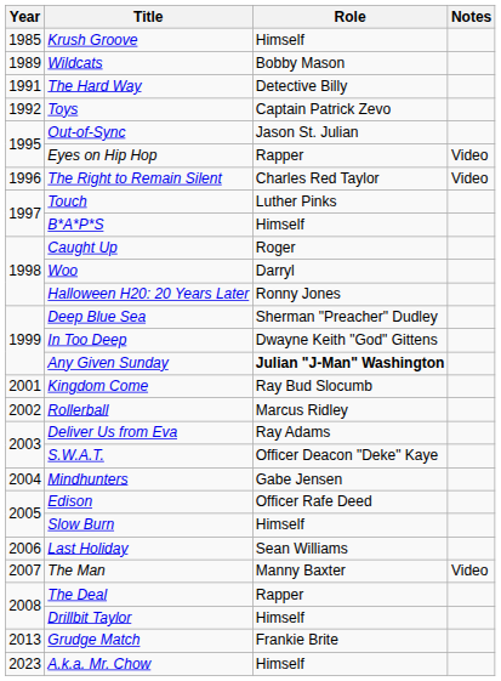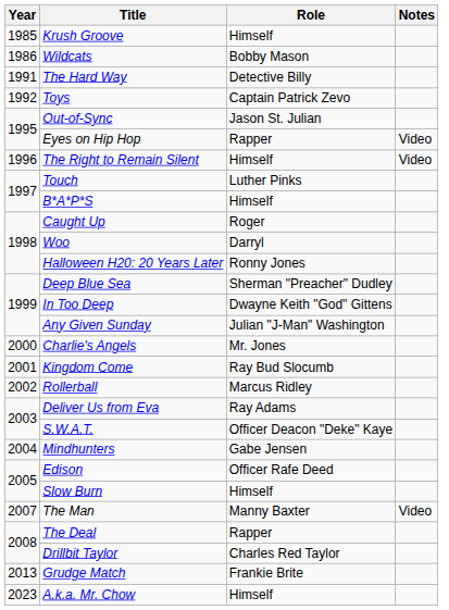 <table class="wikitable plainrowheaders sortable" style="margin-right: 0;">
 <tr>
 <th>Year</th>
 <th>Title</th>
 <th>Role</th>
 <th>Notes</th>
 </tr>
 <tr>
 <td>1985</td>
 <td><em><a href='#'>Krush Groove</a></em></td>
 <td>Himself</td>
 <td></td>
 </tr>
 <tr>
-<td>1989</td>
+<td>1986</td>
 <td><em><a href='#'>Wildcats</a></em></td>
 <td>Bobby Mason</td>
 <td></td>
 </tr>
 <tr>
 <td>1991</td>
 <td><em><a href='#'>The Hard Way</a></em></td>
 <td>Detective Billy</td>
 <td></td>
 </tr>
 <tr>
 <td>1992</td>
 <td><em><a href='#'>Toys</a></em></td>
 <td>Captain Patrick Zevo</td>
 <td></td>
 </tr>
 <tr>
 <td rowspan=2>1995</td>
 <td><em><a href='#'>Out-of-Sync</a></em></td>
 <td>Jason St. Julian</td>
 <td></td>
 </tr>
 <tr>
 <td><em>Eyes on Hip Hop</em></td>
 <td>Rapper</td>
 <td>Video</td>
 </tr>
 <tr>
 <td>1996</td>
 <td><em><a href='#'>The Right to Remain Silent</a></em></td>
-<td>Charles Red Taylor</td>
+<td>Himself</td>
 <td>Video</td>
 </tr>
 <tr>
 <td rowspan=2>1997</td>
 <td><em><a href='#'>Touch</a></em></td>
 <td>Luther Pinks</td>
 <td></td>
 </tr>
 <tr>
 <td><em><a href='#'>B*A*P*S</a></em></td>
 <td>Himself</td>
 <td></td>
 </tr>
 <tr>
 <td rowspan=3>1998</td>
 <td><em><a href='#'>Caught Up</a></em></td>
 <td>Roger</td>
 <td></td>
 </tr>
 <tr>
 <td><em><a href='#'>Woo</a></em></td>
 <td>Darryl</td>
 <td></td>
 </tr>
 <tr>
 <td><em><a href='#'>Halloween H20: 20 Years Later</a></em></td>
 <td>Ronny Jones</td>
 <td></td>
 </tr>
 <tr>
 <td rowspan=3>1999</td>
 <td><em><a href='#'>Deep Blue Sea</a></em></td>
 <td>Sherman "Preacher" Dudley</td>
 <td></td>
 </tr>
 <tr>
 <td><em><a href='#'>In Too Deep</a></em></td>
 <td>Dwayne Keith "God" Gittens</td>
 <td></td>
 </tr>
 <tr>
 <td><em><a href='#'>Any Given Sunday</a></em></td>
-<td><strong>Julian "J-Man" Washington</strong></td>
+<td>Julian "J-Man" Washington</td>
+<td></td>
+</tr>
+<tr>
+<td>2000</td>
+<td><em><a href='#'>Charlie's Angels</a></em></td>
+<td>Mr. Jones</td>
 <td></td>
 </tr>
 <tr>
 <td>2001</td>
 <td><em><a href='#'>Kingdom Come</a></em></td>
 <td>Ray Bud Slocumb</td>
 <td></td>
 </tr>
 <tr>
 <td>2002</td>
 <td><em><a href='#'>Rollerball</a></em></td>
 <td>Marcus Ridley</td>
 <td></td>
 </tr>
 <tr>
 <td rowspan=2>2003</td>
 <td><em><a href='#'>Deliver Us from Eva</a></em></td>
 <td>Ray Adams</td>
 <td></td>
 </tr>
 <tr>
 <td><em><a href='#'>S.W.A.T.</a></em></td>
 <td>Officer Deacon "Deke" Kaye</td>
 <td></td>
 </tr>
 <tr>
 <td>2004</td>
 <td><em><a href='#'>Mindhunters</a></em></td>
 <td>Gabe Jensen</td>
 <td></td>
 </tr>
 <tr>
 <td rowspan=2>2005</td>
 <td><em><a href='#'>Edison</a></em></td>
 <td>Officer Rafe Deed</td>
 <td></td>
 </tr>
 <tr>
 <td><em><a href='#'>Slow Burn</a></em></td>
 <td>Himself</td>
 <td></td>
 </tr>
 <tr>
-<td>2006</td>
-<td><em><a href='#'>Last Holiday</a></em></td>
-<td>Sean Williams</td>
-<td></td>
-</tr>
-<tr>
 <td>2007</td>
 <td><em>The Man</em></td>
 <td>Manny Baxter</td>
 <td>Video</td>
 </tr>
 <tr>
 <td rowspan=2>2008</td>
 <td><em><a href='#'>The Deal</a></em></td>
 <td>Rapper</td>
 <td></td>
 </tr>
 <tr>
 <td><em><a href='#'>Drillbit Taylor</a></em></td>
-<td>Himself</td>
+<td>Charles Red Taylor</td>
 <td></td>
 </tr>
 <tr>
 <td>2013</td>
 <td><em><a href='#'>Grudge Match</a></em></td>
 <td>Frankie Brite</td>
 <td></td>
 </tr>
 <tr>
 <td>2023</td>
 <td><em><a href='#'>A.k.a. Mr. Chow</a></em></td>
 <td>Himself</td>
 <td></td>
 </tr>
 </table>
